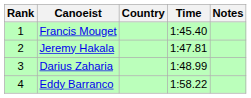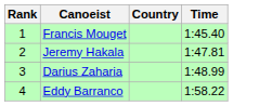 <table class="wikitable" style="text-align:center">
 <tr>
 <th>Rank</th>
 <th>Canoeist</th>
 <th>Country</th>
 <th>Time</th>
-<th>Notes</th>
 </tr>
 <tr bgcolor=bbffbb>
 <td>1</td>
 <td align="left"><a href='#'>Francis Mouget</a></td>
 <td align="left"></td>
 <td>1:45.40</td>
-<td></td>
 </tr>
 <tr bgcolor=bbffbb>
 <td>2</td>
 <td align="left"><a href='#'>Jeremy Hakala</a></td>
 <td align="left"></td>
 <td>1:47.81</td>
-<td></td>
 </tr>
 <tr bgcolor=bbffbb>
 <td>3</td>
 <td align="left"><a href='#'>Darius Zaharia</a></td>
 <td align="left"></td>
 <td>1:48.99</td>
-<td></td>
 </tr>
 <tr bgcolor=bbffbb>
 <td>4</td>
 <td align="left"><a href='#'>Eddy Barranco</a></td>
 <td align="left"></td>
 <td>1:58.22</td>
-<td></td>
 </tr>
 </table>
